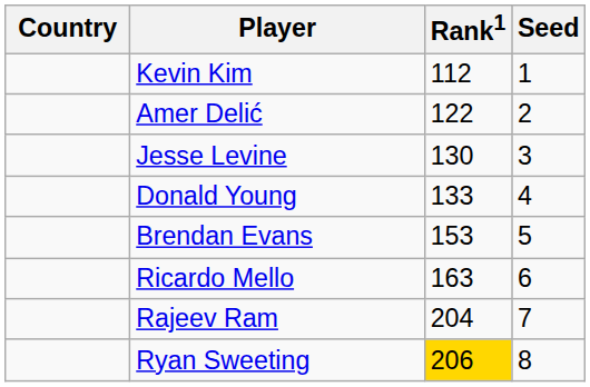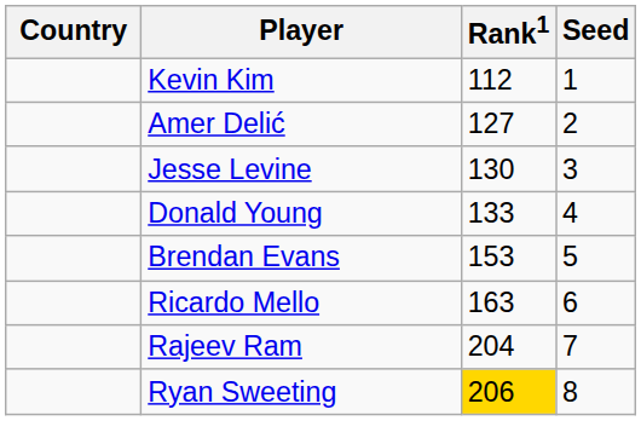 <table class="sortable wikitable">
 <tr>
 <th width="70">Country</th>
 <th width="175">Player</th>
 <th>Rank<sup>1</sup></th>
 <th>Seed</th>
 </tr>
 <tr>
 <td></td>
 <td><a href='#'>Kevin Kim</a></td>
 <td>112</td>
 <td>1</td>
 </tr>
 <tr>
 <td></td>
 <td><a href='#'>Amer Delić</a></td>
-<td>122</td>
+<td>127</td>
 <td>2</td>
 </tr>
 <tr>
 <td></td>
 <td><a href='#'>Jesse Levine</a></td>
 <td>130</td>
 <td>3</td>
 </tr>
 <tr>
 <td></td>
 <td><a href='#'>Donald Young</a></td>
 <td>133</td>
 <td>4</td>
 </tr>
 <tr>
 <td></td>
 <td><a href='#'>Brendan Evans</a></td>
 <td>153</td>
 <td>5</td>
 </tr>
 <tr>
 <td></td>
 <td><a href='#'>Ricardo Mello</a></td>
 <td>163</td>
 <td>6</td>
 </tr>
 <tr>
 <td></td>
 <td><a href='#'>Rajeev Ram</a></td>
 <td>204</td>
 <td>7</td>
 </tr>
 <tr>
 <td></td>
 <td><a href='#'>Ryan Sweeting</a></td>
 <td style="background: gold;">206</td>
 <td>8</td>
 </tr>
 </table>
